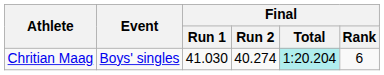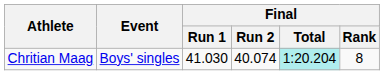 <table class="wikitable">
 <tr>
 <th rowspan="2">Athlete</th>
 <th rowspan="2">Event</th>
 <th colspan="4">Final</th>
 </tr>
 <tr>
 <th>Run 1</th>
 <th>Run 2</th>
 <th>Total</th>
 <th>Rank</th>
 </tr>
 <tr>
 <td><a href='#'>Chritian Maag</a></td>
 <td><a href='#'>Boys' singles</a></td>
 <td align="center">41.030</td>
-<td align="center">40.274</td>
+<td align="center">40.074</td>
 <td align="center" style="background: paleturquoise;">1:20.204</td>
-<td align="center">6</td>
+<td align="center">8</td>
 </tr>
 </table>
